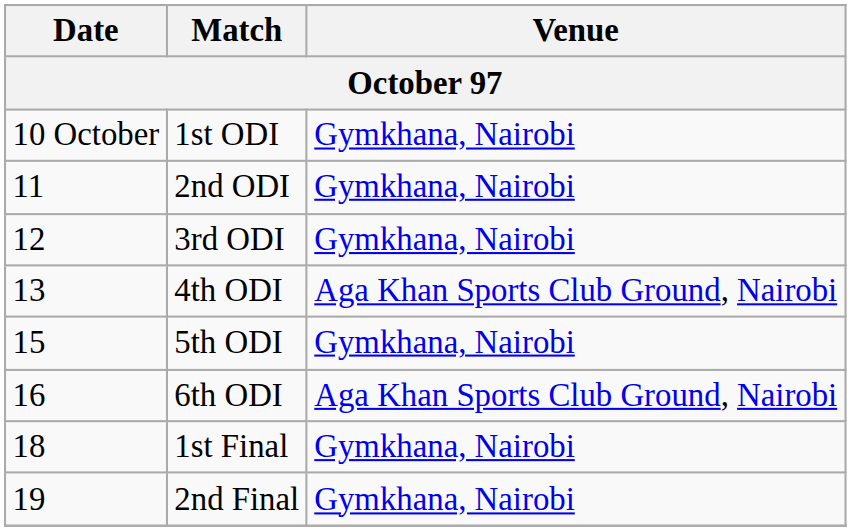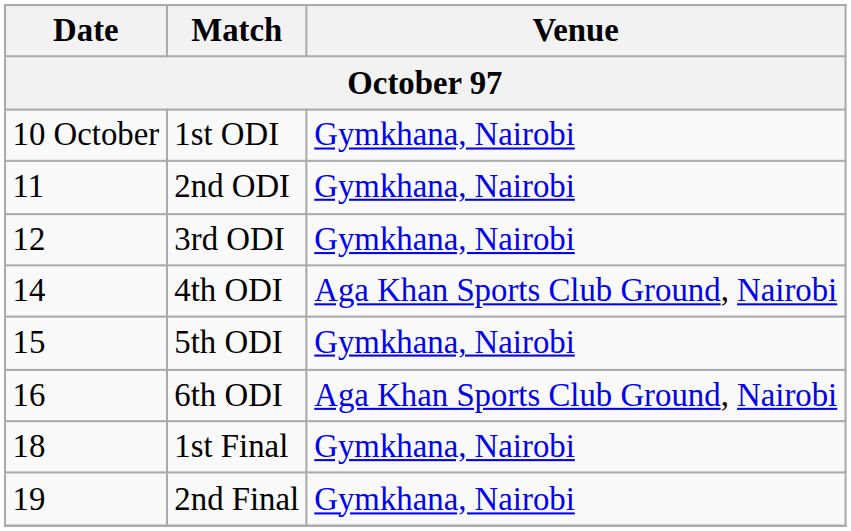 <table class="wikitable">
 <tr>
 <th>Date</th>
 <th>Match</th>
 <th>Venue</th>
 </tr>
 <tr>
 <th colspan="3">October 97</th>
 </tr>
 <tr>
 <td>10 October</td>
 <td>1st ODI</td>
 <td><a href='#'>Gymkhana, Nairobi</a></td>
 </tr>
 <tr>
 <td>11</td>
 <td>2nd ODI</td>
 <td><a href='#'>Gymkhana, Nairobi</a></td>
 </tr>
 <tr>
 <td>12</td>
 <td>3rd ODI</td>
 <td><a href='#'>Gymkhana, Nairobi</a></td>
 </tr>
 <tr>
-<td>13</td>
+<td>14</td>
 <td>4th ODI</td>
 <td><a href='#'>Aga Khan Sports Club Ground</a>, <a href='#'>Nairobi</a></td>
 </tr>
 <tr>
 <td>15</td>
 <td>5th ODI</td>
 <td><a href='#'>Gymkhana, Nairobi</a></td>
 </tr>
 <tr>
 <td>16</td>
 <td>6th ODI</td>
 <td><a href='#'>Aga Khan Sports Club Ground</a>, <a href='#'>Nairobi</a></td>
 </tr>
 <tr>
 <td>18</td>
 <td>1st Final</td>
 <td><a href='#'>Gymkhana, Nairobi</a></td>
 </tr>
 <tr>
 <td>19</td>
 <td>2nd Final</td>
 <td><a href='#'>Gymkhana, Nairobi</a></td>
 </tr>
 <tr valign="top">
 </tr>
 </table>
